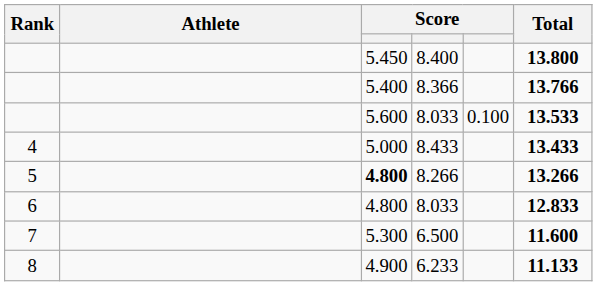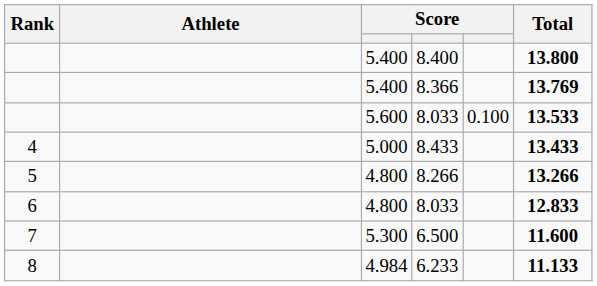 <table class=wikitable style="text-align:center">
 <tr>
 <th width="40" rowspan="2">Rank</th>
 <th width="250" rowspan="2">Athlete</th>
 <th width="60" colspan="3">Score</th>
 <th width="60" rowspan="2">Total</th>
 </tr>
 <tr>
 <th></th>
 <th></th>
 <th></th>
 </tr>
 <tr>
 <td></td>
 <td align="left"></td>
-<td>5.450</td>
+<td>5.400</td>
 <td>8.400</td>
 <td></td>
 <td><strong>13.800</strong></td>
 </tr>
 <tr>
 <td></td>
 <td align="left"></td>
 <td>5.400</td>
 <td>8.366</td>
 <td></td>
-<td><strong>13.766</strong></td>
+<td><strong>13.769</strong></td>
 </tr>
 <tr>
 <td></td>
 <td align="left"></td>
 <td>5.600</td>
 <td>8.033</td>
 <td>0.100</td>
 <td><strong>13.533</strong></td>
 </tr>
 <tr>
 <td>4</td>
 <td align="left"></td>
 <td>5.000</td>
 <td>8.433</td>
 <td></td>
 <td><strong>13.433</strong></td>
 </tr>
 <tr>
 <td>5</td>
 <td align="left"></td>
-<td><strong>4.800</strong></td>
+<td>4.800</td>
 <td>8.266</td>
 <td></td>
 <td><strong>13.266</strong></td>
 </tr>
 <tr>
 <td>6</td>
 <td align="left"></td>
 <td>4.800</td>
 <td>8.033</td>
 <td></td>
 <td><strong>12.833</strong></td>
 </tr>
 <tr>
 <td>7</td>
 <td align="left"></td>
 <td>5.300</td>
 <td>6.500</td>
 <td></td>
 <td><strong>11.600</strong></td>
 </tr>
 <tr>
 <td>8</td>
 <td align="left"></td>
-<td>4.900</td>
+<td>4.984</td>
 <td>6.233</td>
 <td></td>
 <td><strong>11.133</strong></td>
 </tr>
 </table>
